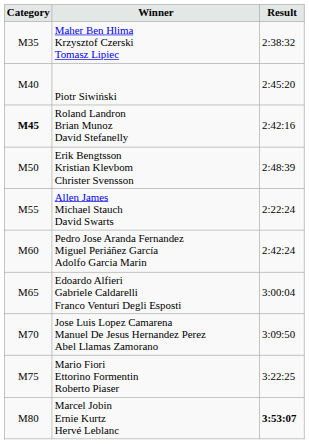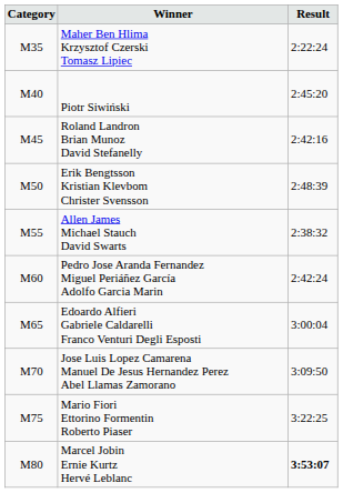 <table class="wikitable" width=35%>
 <tr>
 <td width=15% align="center" bgcolor=#E3E7E6><strong>Category</strong></td>
 <td align="center" bgcolor=#E3E7E6> <strong>Winner</strong></td>
 <td width=15% align="center" bgcolor=#E3E7E6><strong>Result</strong></td>
 </tr>
 <tr>
 <td align="center">M35</td>
 <td> <a href='#'>Maher Ben Hlima</a><br> Krzysztof Czerski<br> <a href='#'>Tomasz Lipiec</a></td>
-<td>2:38:32</td>
+<td>2:22:24</td>
 </tr>
 <tr>
 <td align="center">M40</td>
 <td> <br> <br> Piotr Siwiński</td>
 <td>2:45:20</td>
 </tr>
 <tr>
-<td align="center"><strong>M45</strong></td>
+<td align="center">M45</td>
 <td> Roland Landron<br> Brian Munoz<br> David Stefanelly</td>
 <td>2:42:16</td>
 </tr>
 <tr>
 <td align="center">M50</td>
 <td> Erik Bengtsson<br> Kristian Klevbom<br> Christer Svensson</td>
 <td>2:48:39</td>
 </tr>
 <tr>
 <td align="center">M55</td>
 <td> <a href='#'>Allen James</a><br> Michael Stauch<br> David Swarts</td>
-<td>2:22:24</td>
+<td>2:38:32</td>
 </tr>
 <tr>
 <td align="center">M60</td>
 <td> Pedro Jose Aranda Fernandez<br> Miguel Periáñez García<br> Adolfo Garcia Marin</td>
 <td>2:42:24</td>
 </tr>
 <tr>
 <td align="center">M65</td>
 <td> Edoardo Alfieri<br> Gabriele Caldarelli<br> Franco Venturi Degli Esposti</td>
 <td>3:00:04</td>
 </tr>
 <tr>
 <td align="center">M70</td>
 <td> Jose Luis Lopez Camarena<br> Manuel De Jesus Hernandez Perez<br> Abel Llamas Zamorano</td>
 <td>3:09:50</td>
 </tr>
 <tr>
 <td align="center">M75</td>
 <td> Mario Fiori<br> Ettorino Formentin<br> Roberto Piaser</td>
 <td>3:22:25</td>
 </tr>
 <tr>
 <td align="center">M80</td>
 <td> Marcel Jobin<br> Ernie Kurtz<br> Hervé Leblanc</td>
 <td><strong>3:53:07</strong></td>
 </tr>
 </table>
